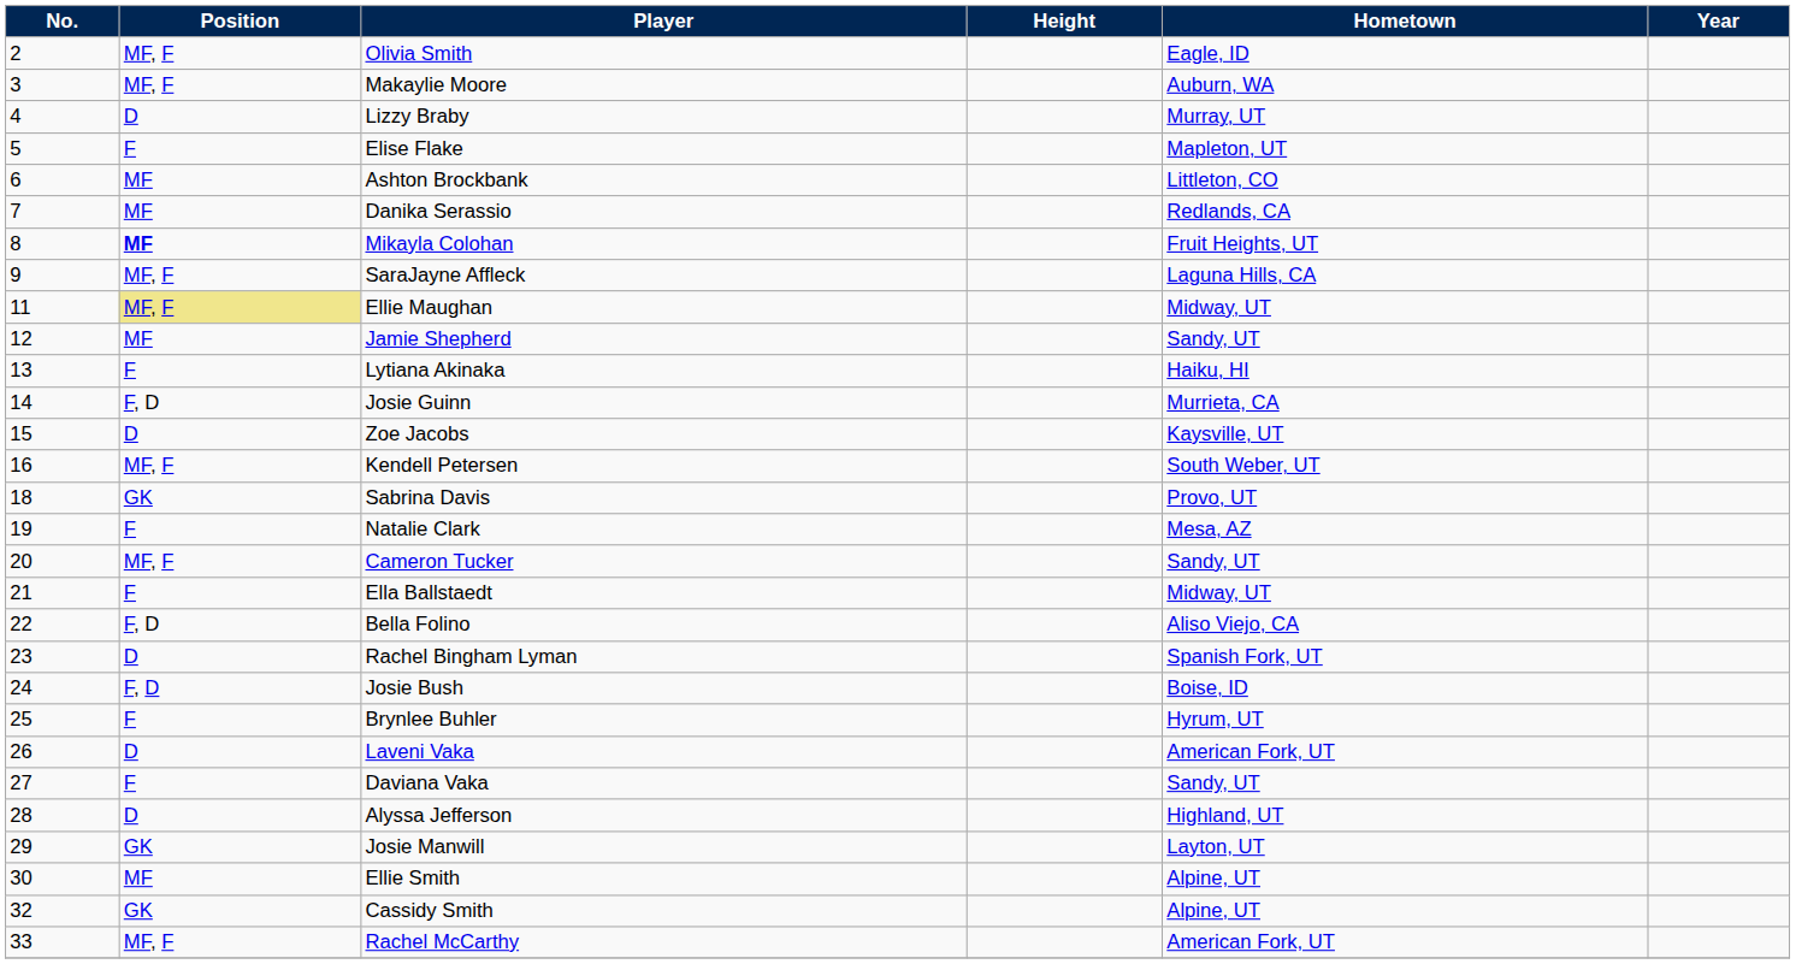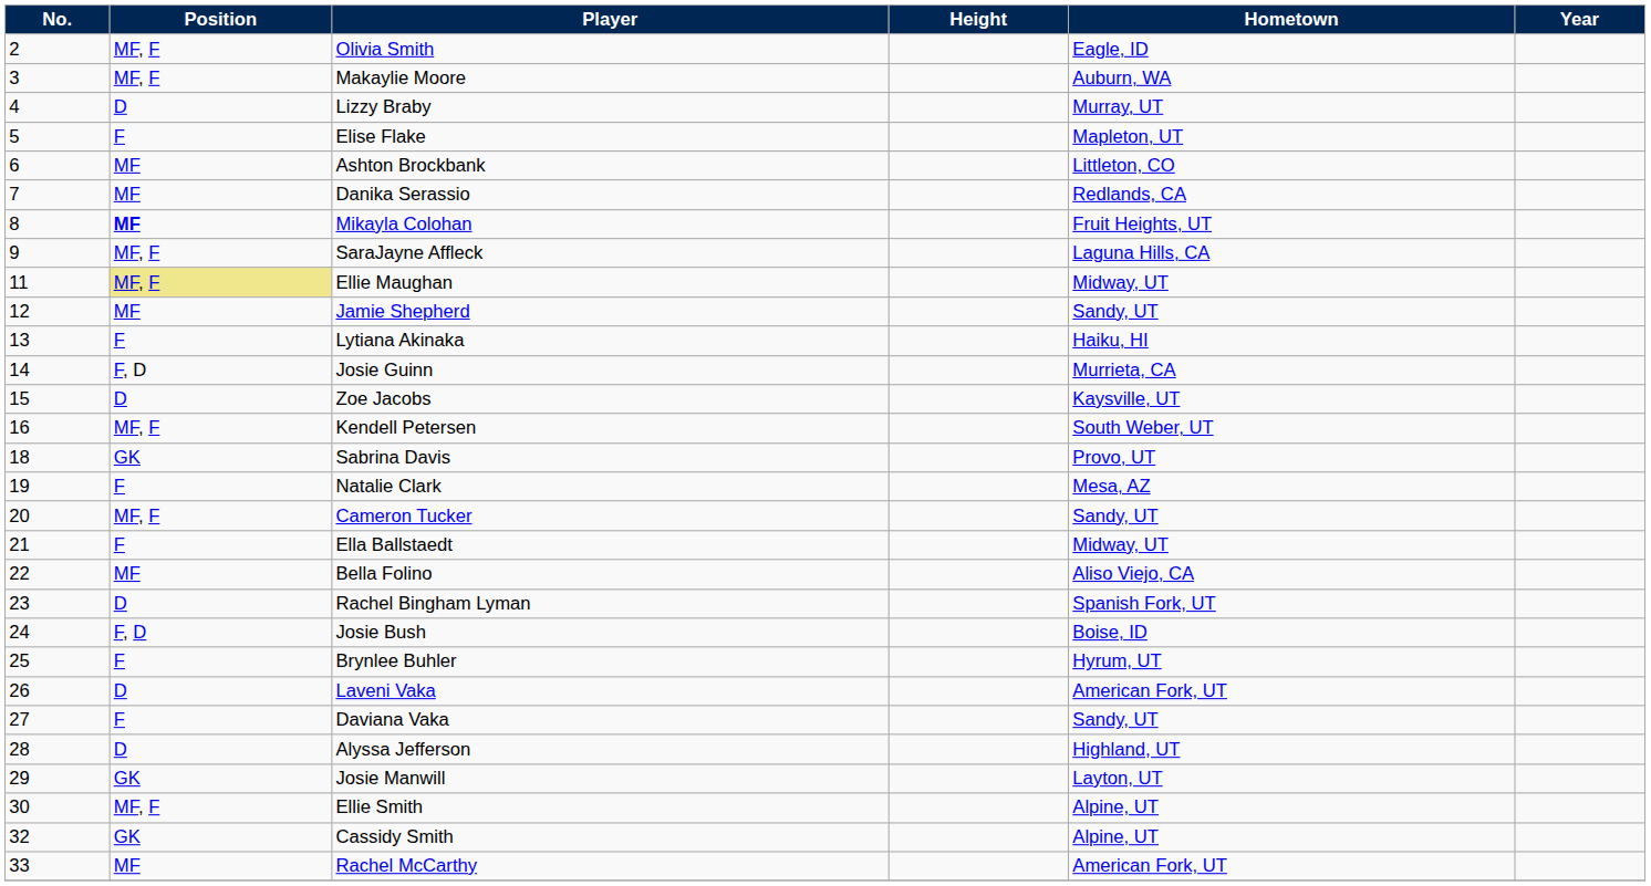 <table class="wikitable sortable" style="width:90%">
 <tr>
 <th style="background:#002654; color:white;" scope="col">No.</th>
 <th style="background:#002654; color:white;" scope="col">Position</th>
 <th style="background:#002654; color:white;" scope="col">Player</th>
 <th style="background:#002654; color:white;" scope="col">Height</th>
 <th style="background:#002654; color:white;" scope="col">Hometown</th>
 <th style="background:#002654; color:white;" scope="col">Year</th>
 </tr>
 <tr>
 <td>2</td>
 <td><a href='#'>MF</a>, <a href='#'>F</a></td>
 <td><a href='#'>Olivia Smith</a></td>
 <td></td>
 <td><a href='#'>Eagle, ID</a></td>
 <td></td>
 </tr>
 <tr>
 <td>3</td>
 <td><a href='#'>MF</a>, <a href='#'>F</a></td>
 <td>Makaylie Moore</td>
 <td></td>
 <td><a href='#'>Auburn, WA</a></td>
 <td></td>
 </tr>
 <tr>
 <td>4</td>
 <td><a href='#'>D</a></td>
 <td>Lizzy Braby</td>
 <td></td>
 <td><a href='#'>Murray, UT</a></td>
 <td></td>
 </tr>
 <tr>
 <td>5</td>
 <td><a href='#'>F</a></td>
 <td>Elise Flake</td>
 <td></td>
 <td><a href='#'>Mapleton, UT</a></td>
 <td></td>
 </tr>
 <tr>
 <td>6</td>
 <td><a href='#'>MF</a></td>
 <td>Ashton Brockbank</td>
 <td></td>
 <td><a href='#'>Littleton, CO</a></td>
 <td></td>
 </tr>
 <tr>
 <td>7</td>
 <td><a href='#'>MF</a></td>
 <td>Danika Serassio</td>
 <td></td>
 <td><a href='#'>Redlands, CA</a></td>
 <td></td>
 </tr>
 <tr>
 <td>8</td>
 <td><strong><a href='#'>MF</a></strong></td>
 <td><a href='#'>Mikayla Colohan</a></td>
 <td></td>
 <td><a href='#'>Fruit Heights, UT</a></td>
 <td></td>
 </tr>
 <tr>
 <td>9</td>
 <td><a href='#'>MF</a>, <a href='#'>F</a></td>
 <td>SaraJayne Affleck</td>
 <td></td>
 <td><a href='#'>Laguna Hills, CA</a></td>
 <td></td>
 </tr>
 <tr>
 <td>11</td>
 <td style="background: khaki;"><a href='#'>MF</a>, <a href='#'>F</a></td>
 <td>Ellie Maughan</td>
 <td></td>
 <td><a href='#'>Midway, UT</a></td>
 <td></td>
 </tr>
 <tr>
 <td>12</td>
 <td><a href='#'>MF</a></td>
 <td><a href='#'>Jamie Shepherd</a></td>
 <td></td>
 <td><a href='#'>Sandy, UT</a></td>
 <td></td>
 </tr>
 <tr>
 <td>13</td>
 <td><a href='#'>F</a></td>
 <td>Lytiana Akinaka</td>
 <td></td>
 <td><a href='#'>Haiku, HI</a></td>
 <td></td>
 </tr>
 <tr>
 <td>14</td>
 <td><a href='#'>F</a>, D</td>
 <td>Josie Guinn</td>
 <td></td>
 <td><a href='#'>Murrieta, CA</a></td>
 <td></td>
 </tr>
 <tr>
 <td>15</td>
 <td><a href='#'>D</a></td>
 <td>Zoe Jacobs</td>
 <td></td>
 <td><a href='#'>Kaysville, UT</a></td>
 <td></td>
 </tr>
 <tr>
 <td>16</td>
 <td><a href='#'>MF</a>, <a href='#'>F</a></td>
 <td>Kendell Petersen</td>
 <td></td>
 <td><a href='#'>South Weber, UT</a></td>
 <td></td>
 </tr>
 <tr>
 <td>18</td>
 <td><a href='#'>GK</a></td>
 <td>Sabrina Davis</td>
 <td></td>
 <td><a href='#'>Provo, UT</a></td>
 <td></td>
 </tr>
 <tr>
 <td>19</td>
 <td><a href='#'>F</a></td>
 <td>Natalie Clark</td>
 <td></td>
 <td><a href='#'>Mesa, AZ</a></td>
 <td></td>
 </tr>
 <tr>
 <td>20</td>
 <td><a href='#'>MF</a>, <a href='#'>F</a></td>
 <td><a href='#'>Cameron Tucker</a></td>
 <td></td>
 <td><a href='#'>Sandy, UT</a></td>
 <td></td>
 </tr>
 <tr>
 <td>21</td>
 <td><a href='#'>F</a></td>
 <td>Ella Ballstaedt</td>
 <td></td>
 <td><a href='#'>Midway, UT</a></td>
 <td></td>
 </tr>
 <tr>
 <td>22</td>
-<td><a href='#'>F</a>, D</td>
+<td><a href='#'>MF</a></td>
 <td>Bella Folino</td>
 <td></td>
 <td><a href='#'>Aliso Viejo, CA</a></td>
 <td></td>
 </tr>
 <tr>
 <td>23</td>
 <td><a href='#'>D</a></td>
 <td>Rachel Bingham Lyman</td>
 <td></td>
 <td><a href='#'>Spanish Fork, UT</a></td>
 <td></td>
 </tr>
 <tr>
 <td>24</td>
 <td><a href='#'>F</a>, <a href='#'>D</a></td>
 <td>Josie Bush</td>
 <td></td>
 <td><a href='#'>Boise, ID</a></td>
 <td></td>
 </tr>
 <tr>
 <td>25</td>
 <td><a href='#'>F</a></td>
 <td>Brynlee Buhler</td>
 <td></td>
 <td><a href='#'>Hyrum, UT</a></td>
 <td></td>
 </tr>
 <tr>
 <td>26</td>
 <td><a href='#'>D</a></td>
 <td><a href='#'>Laveni Vaka</a></td>
 <td></td>
 <td><a href='#'>American Fork, UT</a></td>
 <td></td>
 </tr>
 <tr>
 <td>27</td>
 <td><a href='#'>F</a></td>
 <td>Daviana Vaka</td>
 <td></td>
 <td><a href='#'>Sandy, UT</a></td>
 <td></td>
 </tr>
 <tr>
 <td>28</td>
 <td><a href='#'>D</a></td>
 <td>Alyssa Jefferson</td>
 <td></td>
 <td><a href='#'>Highland, UT</a></td>
 <td></td>
 </tr>
 <tr>
 <td>29</td>
 <td><a href='#'>GK</a></td>
 <td>Josie Manwill</td>
 <td></td>
 <td><a href='#'>Layton, UT</a></td>
 <td></td>
 </tr>
 <tr>
 <td>30</td>
-<td><a href='#'>MF</a></td>
+<td><a href='#'>MF</a>, <a href='#'>F</a></td>
 <td>Ellie Smith</td>
 <td></td>
 <td><a href='#'>Alpine, UT</a></td>
 <td></td>
 </tr>
 <tr>
 <td>32</td>
 <td><a href='#'>GK</a></td>
 <td>Cassidy Smith</td>
 <td></td>
 <td><a href='#'>Alpine, UT</a></td>
 <td></td>
 </tr>
 <tr>
 <td>33</td>
-<td><a href='#'>MF</a>, <a href='#'>F</a></td>
+<td><a href='#'>MF</a></td>
 <td><a href='#'>Rachel McCarthy</a></td>
 <td></td>
 <td><a href='#'>American Fork, UT</a></td>
 <td></td>
 </tr>
 <tr>
 </tr>
 </table>
